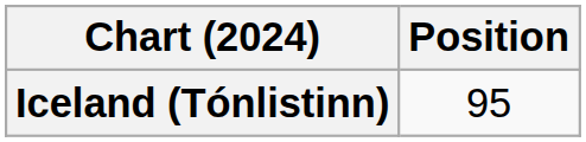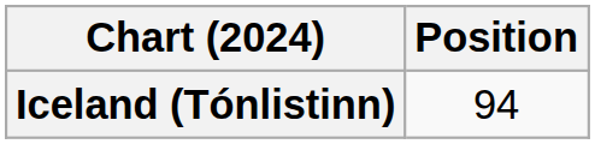 <table class="wikitable plainrowheaders" style="text-align:center">
 <tr>
 <th scope="col">Chart (2024)</th>
 <th scope="col">Position</th>
 </tr>
 <tr>
 <th scope="row">Iceland (Tónlistinn)</th>
-<td>95</td>
+<td>94</td>
 </tr>
 </table>
